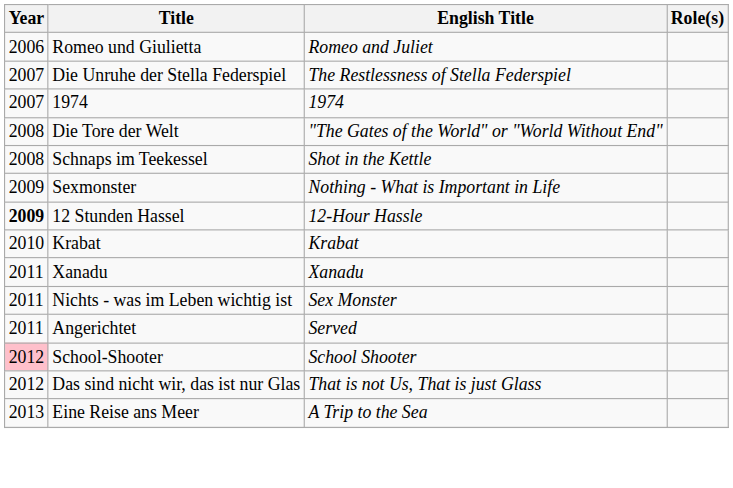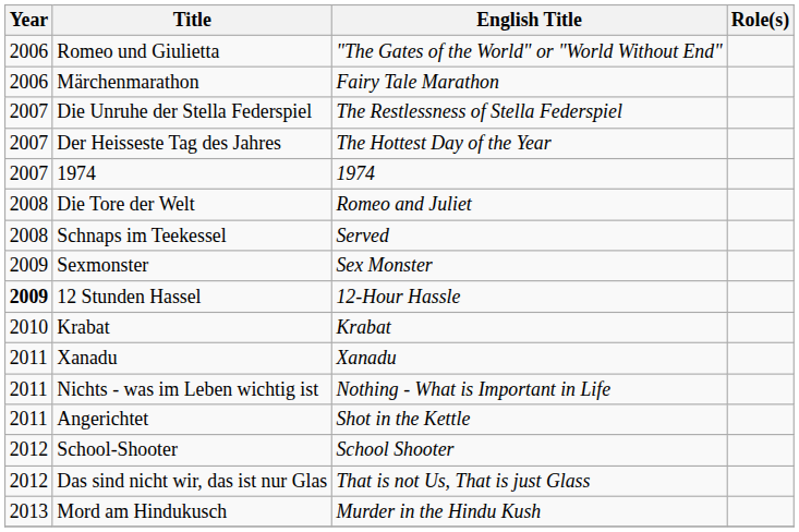 <table class=wikitable sortable>
 <tr>
 <th>Year</th>
 <th>Title</th>
 <th>English Title</th>
 <th>Role(s)</th>
 </tr>
 <tr>
 <td>2006</td>
 <td>Romeo und Giulietta</td>
-<td><em>Romeo and Juliet</em></td>
+<td><em>"The Gates of the World" or "World Without End"</em></td>
+<td></td>
+</tr>
+<tr>
+<td>2006</td>
+<td>Märchenmarathon</td>
+<td><em>Fairy Tale Marathon</em></td>
 <td></td>
 </tr>
 <tr>
 <td>2007</td>
 <td>Die Unruhe der Stella Federspiel</td>
 <td><em>The Restlessness of Stella Federspiel</em></td>
+<td></td>
+</tr>
+<tr>
+<td>2007</td>
+<td>Der Heisseste Tag des Jahres</td>
+<td><em>The Hottest Day of the Year</em></td>
 <td></td>
 </tr>
 <tr>
 <td>2007</td>
 <td>1974</td>
 <td><em>1974</em></td>
 <td></td>
 </tr>
 <tr>
 <td>2008</td>
 <td>Die Tore der Welt</td>
-<td><em>"The Gates of the World" or "World Without End"</em></td>
+<td><em>Romeo and Juliet</em></td>
 <td></td>
 </tr>
 <tr>
 <td>2008</td>
 <td>Schnaps im Teekessel</td>
-<td><em>Shot in the Kettle</em></td>
+<td><em>Served</em></td>
 <td></td>
 </tr>
 <tr>
 <td>2009</td>
 <td>Sexmonster</td>
-<td><em>Nothing - What is Important in Life</em></td>
+<td><em>Sex Monster</em></td>
 <td></td>
 </tr>
 <tr>
 <td><strong>2009</strong></td>
 <td>12 Stunden Hassel</td>
 <td><em>12-Hour Hassle</em></td>
 <td></td>
 </tr>
 <tr>
 <td>2010</td>
 <td>Krabat</td>
 <td><em>Krabat</em></td>
 <td></td>
 </tr>
 <tr>
 <td>2011</td>
 <td>Xanadu</td>
 <td><em>Xanadu</em></td>
 <td></td>
 </tr>
 <tr>
 <td>2011</td>
 <td>Nichts - was im Leben wichtig ist</td>
-<td><em>Sex Monster</em></td>
+<td><em>Nothing - What is Important in Life</em></td>
 <td></td>
 </tr>
 <tr>
 <td>2011</td>
 <td>Angerichtet</td>
-<td><em>Served</em></td>
+<td><em>Shot in the Kettle</em></td>
 <td></td>
 </tr>
 <tr>
-<td style="background: pink;">2012</td>
+<td>2012</td>
 <td>School-Shooter</td>
 <td><em>School Shooter</em></td>
 <td></td>
 </tr>
 <tr>
 <td>2012</td>
 <td>Das sind nicht wir, das ist nur Glas</td>
 <td><em>That is not Us, That is just Glass</em></td>
 <td></td>
 </tr>
 <tr>
 <td>2013</td>
-<td>Eine Reise ans Meer</td>
-<td><em>A Trip to the Sea</em></td>
+<td>Mord am Hindukusch</td>
+<td><em>Murder in the Hindu Kush</em></td>
 <td></td>
 </tr>
 <tr>
 </tr>
 </table>
